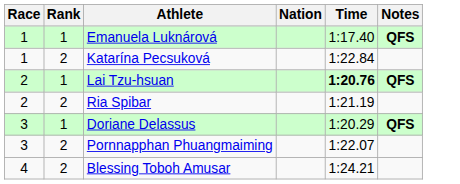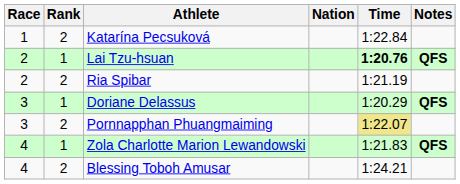 <table class="wikitable sortable" style="text-align:center;">
 <tr>
 <th>Race</th>
 <th>Rank</th>
 <th>Athlete</th>
 <th>Nation</th>
 <th>Time</th>
 <th>Notes</th>
-</tr>
-<tr bgcolor=ccffcc>
-<td>1</td>
-<td>1</td>
-<td align=left><a href='#'>Emanuela Luknárová</a></td>
-<td align=left></td>
-<td>1:17.40</td>
-<td><strong>QFS</strong></td>
 </tr>
 <tr>
 <td>1</td>
 <td>2</td>
 <td align=left><a href='#'>Katarína Pecsuková</a></td>
 <td align=left></td>
 <td>1:22.84</td>
 <td></td>
 </tr>
 <tr bgcolor=ccffcc>
 <td>2</td>
 <td>1</td>
 <td align=left><a href='#'>Lai Tzu-hsuan</a></td>
 <td align=left></td>
 <td><strong>1:20.76</strong></td>
 <td><strong>QFS</strong></td>
 </tr>
 <tr>
 <td>2</td>
 <td>2</td>
 <td align=left><a href='#'>Ria Spibar</a></td>
 <td align=left></td>
 <td>1:21.19</td>
 <td></td>
 </tr>
 <tr bgcolor=ccffcc>
 <td>3</td>
 <td>1</td>
 <td align=left><a href='#'>Doriane Delassus</a></td>
 <td align=left></td>
 <td>1:20.29</td>
 <td><strong>QFS</strong></td>
 </tr>
 <tr>
 <td>3</td>
 <td>2</td>
 <td align=left><a href='#'>Pornnapphan Phuangmaiming</a></td>
 <td align=left></td>
-<td>1:22.07</td>
+<td style="background: khaki;">1:22.07</td>
 <td></td>
+</tr>
+<tr bgcolor=ccffcc>
+<td>4</td>
+<td>1</td>
+<td align=left><a href='#'>Zola Charlotte Marion Lewandowski</a></td>
+<td align=left></td>
+<td>1:21.83</td>
+<td><strong>QFS</strong></td>
 </tr>
 <tr>
 <td>4</td>
 <td>2</td>
 <td align=left><a href='#'>Blessing Toboh Amusar</a></td>
 <td align=left></td>
 <td>1:24.21</td>
 <td></td>
 </tr>
 </table>
